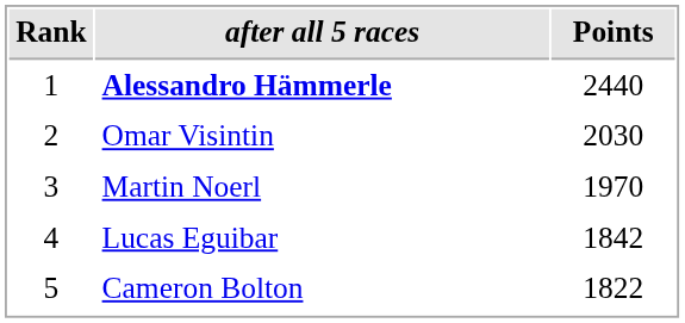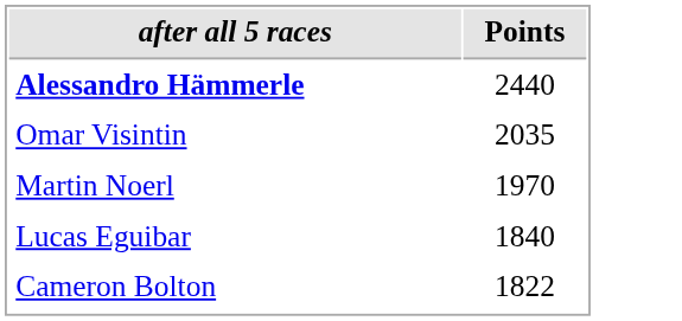 <table cellspacing="1" cellpadding="3" style="border:1px solid #aaa; font-size:86%;">
 <tr style="background:#e4e4e4;">
-<th style="border-bottom:1px solid #aaa; width:10px;">Rank</th>
 <th style="border-bottom:1px solid #aaa; width:200px;"><em>after all 5 races</em></th>
 <th style="border-bottom:1px solid #aaa; width:50px;">Points</th>
 </tr>
 <tr>
-<td align=center>1</td>
 <td><strong> <a href='#'>Alessandro Hämmerle</a></strong></td>
 <td align=center>2440</td>
 </tr>
 <tr>
-<td align=center>2</td>
 <td> <a href='#'>Omar Visintin</a></td>
-<td align=center>2030</td>
+<td align=center>2035</td>
 </tr>
 <tr>
-<td align=center>3</td>
 <td> <a href='#'>Martin Noerl</a></td>
 <td align=center>1970</td>
 </tr>
 <tr>
-<td align=center>4</td>
 <td> <a href='#'>Lucas Eguibar</a></td>
-<td align=center>1842</td>
+<td align=center>1840</td>
 </tr>
 <tr>
-<td align=center>5</td>
 <td> <a href='#'>Cameron Bolton</a></td>
 <td align=center>1822</td>
 </tr>
 </table>
